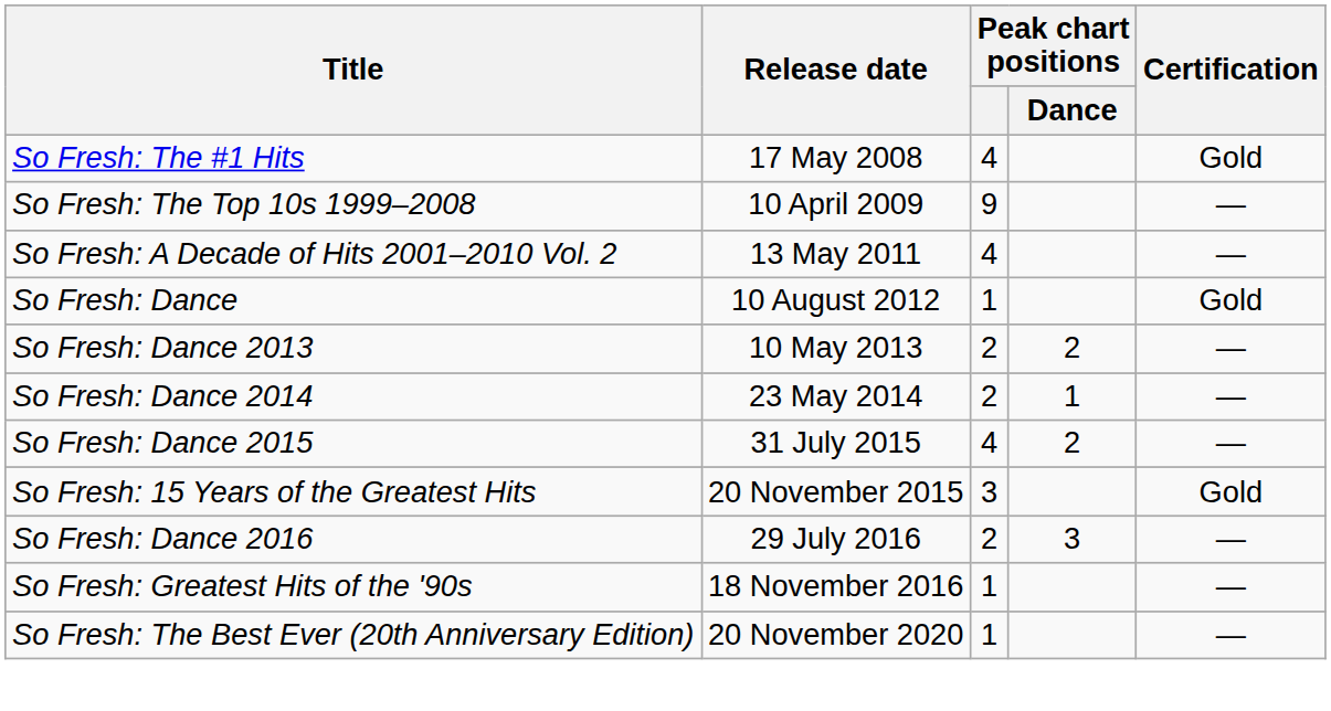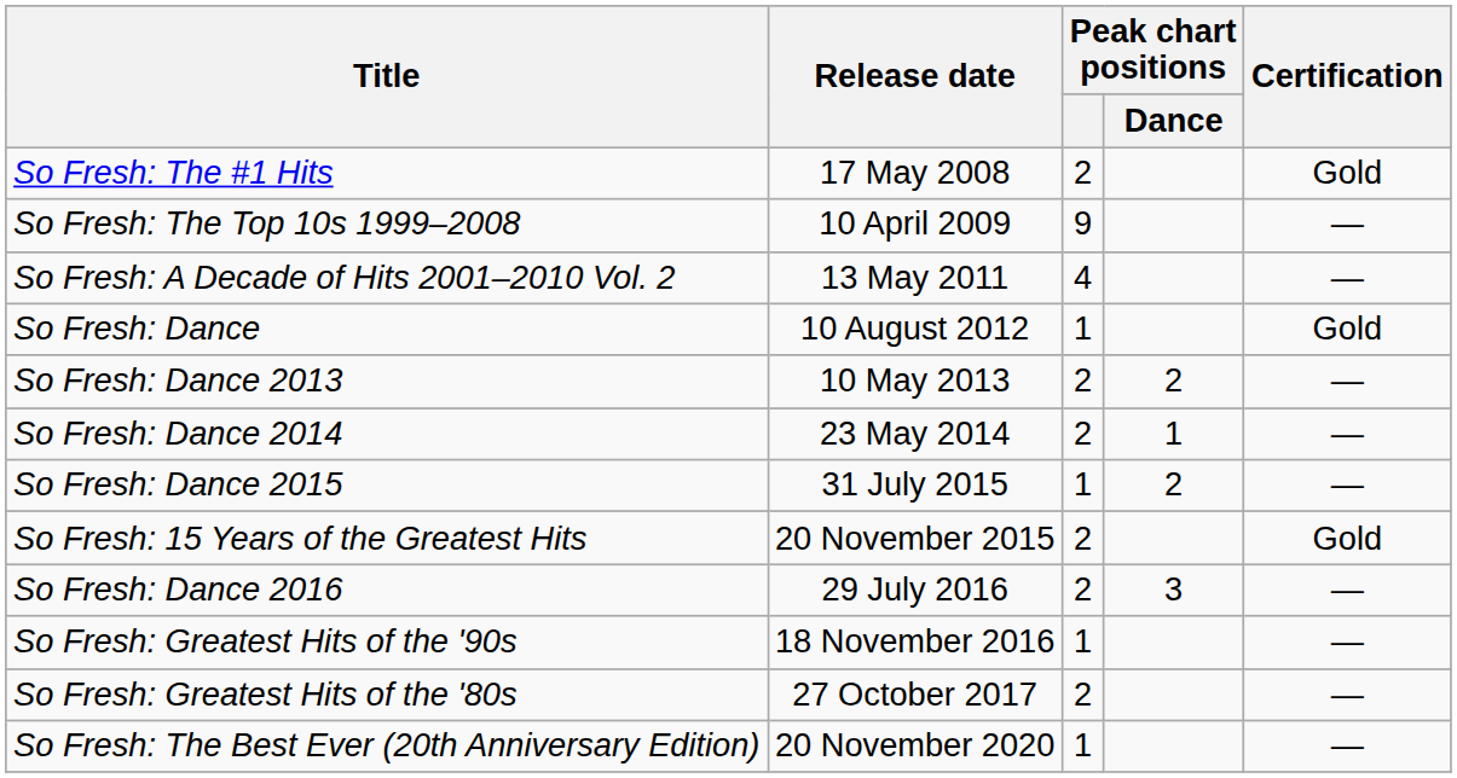 <table class="wikitable plainrowheaders" style="text-align:center;">
 <tr>
 <th scope="col" rowspan="2">Title</th>
 <th scope="col" rowspan="2">Release date</th>
 <th scope="col" colspan="2">Peak chart<br>positions</th>
 <th scope="col" rowspan="2">Certification</th>
 </tr>
 <tr>
 <th scope="col"></th>
 <th scope="col">Dance</th>
 </tr>
 <tr>
 <td align="left"><em><a href='#'>So Fresh: The #1 Hits</a></em></td>
 <td>17 May 2008</td>
-<td>4</td>
+<td>2</td>
 <td></td>
 <td>Gold</td>
 </tr>
 <tr>
 <td align="left"><em>So Fresh: The Top 10s 1999–2008</em></td>
 <td>10 April 2009</td>
 <td>9</td>
 <td></td>
 <td>—</td>
 </tr>
 <tr>
 <td align="left"><em>So Fresh: A Decade of Hits 2001–2010 Vol. 2</em></td>
 <td>13 May 2011</td>
 <td>4</td>
 <td></td>
 <td>—</td>
 </tr>
 <tr>
 <td align="left"><em>So Fresh: Dance</em></td>
 <td>10 August 2012</td>
 <td>1</td>
 <td></td>
 <td>Gold</td>
 </tr>
 <tr>
 <td align="left"><em>So Fresh: Dance 2013</em></td>
 <td>10 May 2013</td>
 <td>2</td>
 <td>2</td>
 <td>—</td>
 </tr>
 <tr>
 <td align="left"><em>So Fresh: Dance 2014</em></td>
 <td>23 May 2014</td>
 <td>2</td>
 <td>1</td>
 <td>—</td>
 </tr>
 <tr>
 <td align="left"><em>So Fresh: Dance 2015</em></td>
 <td>31 July 2015</td>
-<td>4</td>
+<td>1</td>
 <td>2</td>
 <td>—</td>
 </tr>
 <tr>
 <td align="left"><em>So Fresh: 15 Years of the Greatest Hits</em></td>
 <td>20 November 2015</td>
-<td>3</td>
+<td>2</td>
 <td></td>
 <td>Gold</td>
 </tr>
 <tr>
 <td align="left"><em>So Fresh: Dance 2016</em></td>
 <td>29 July 2016</td>
 <td>2</td>
 <td>3</td>
 <td>—</td>
 </tr>
 <tr>
 <td align="left"><em>So Fresh: Greatest Hits of the '90s</em></td>
 <td>18 November 2016</td>
 <td>1</td>
 <td></td>
 <td>—</td>
 </tr>
 <tr>
+<td align="left"><em>So Fresh: Greatest Hits of the '80s</em></td>
+<td>27 October 2017</td>
+<td>2</td>
+<td></td>
+<td>—</td>
+</tr>
+<tr>
 <td align="left"><em>So Fresh: The Best Ever (20th Anniversary Edition)</em></td>
 <td>20 November 2020</td>
 <td>1</td>
 <td></td>
 <td>—</td>
 </tr>
 </table>
